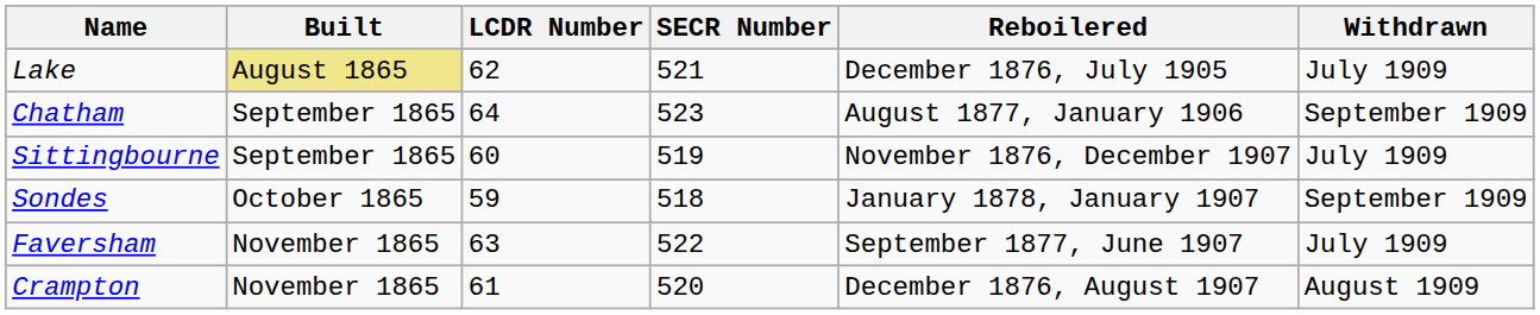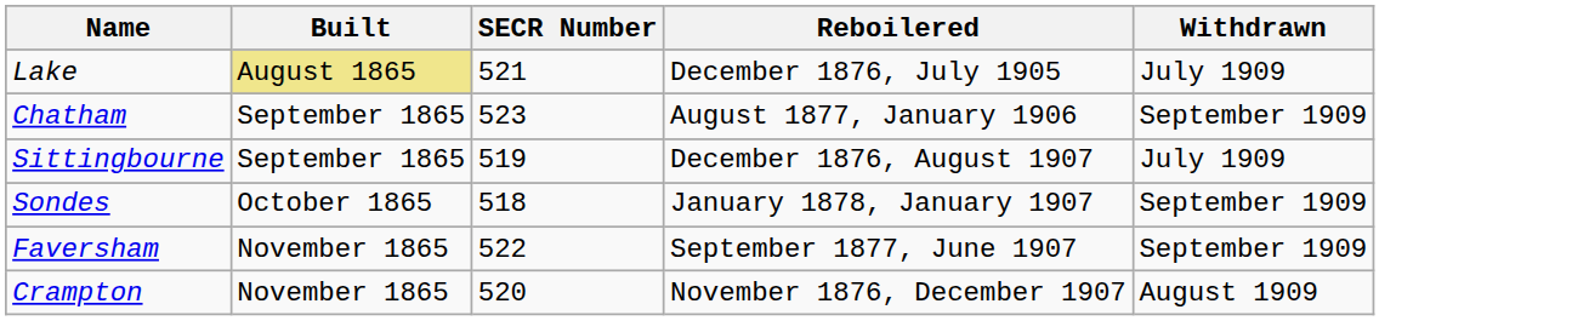 <table class=wikitable>
 <tr>
 <th>Name</th>
 <th>Built</th>
-<th>LCDR Number</th>
 <th>SECR Number</th>
 <th>Reboilered</th>
 <th>Withdrawn</th>
 </tr>
 <tr>
 <td><em>Lake</em></td>
 <td style="background: khaki;">August 1865</td>
-<td>62</td>
 <td>521</td>
 <td>December 1876, July 1905</td>
 <td>July 1909</td>
 </tr>
 <tr>
 <td><em><a href='#'>Chatham</a></em></td>
 <td>September 1865</td>
-<td>64</td>
 <td>523</td>
 <td>August 1877, January 1906</td>
 <td>September 1909</td>
 </tr>
 <tr>
 <td><em><a href='#'>Sittingbourne</a></em></td>
 <td>September 1865</td>
-<td>60</td>
 <td>519</td>
-<td>November 1876, December 1907</td>
+<td>December 1876, August 1907</td>
 <td>July 1909</td>
 </tr>
 <tr>
 <td><em><a href='#'>Sondes</a></em></td>
 <td>October 1865</td>
-<td>59</td>
 <td>518</td>
 <td>January 1878, January 1907</td>
 <td>September 1909</td>
 </tr>
 <tr>
 <td><em><a href='#'>Faversham</a></em></td>
 <td>November 1865</td>
-<td>63</td>
 <td>522</td>
 <td>September 1877, June 1907</td>
-<td>July 1909</td>
+<td>September 1909</td>
 </tr>
 <tr>
 <td><em><a href='#'>Crampton</a></em></td>
 <td>November 1865</td>
-<td>61</td>
 <td>520</td>
-<td>December 1876, August 1907</td>
+<td>November 1876, December 1907</td>
 <td>August 1909</td>
 </tr>
 </table>
